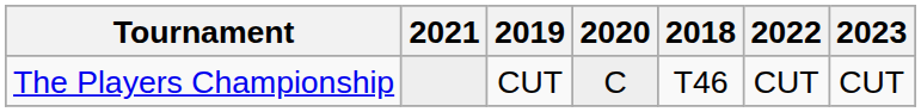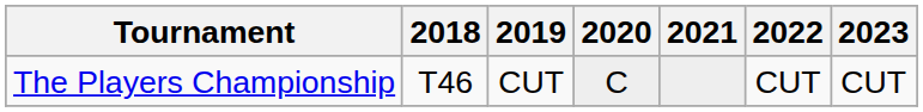 <table class="wikitable" style="font-size:95%;text-align:center;">
 <tr>
 <th>Tournament</th>
-<th>2021</th>
+<th>2018</th>
 <th>2019</th>
 <th>2020</th>
-<th>2018</th>
+<th>2021</th>
 <th>2022</th>
 <th>2023</th>
 </tr>
 <tr>
 <td align=left><a href='#'>The Players Championship</a></td>
-<td style="background:#eeeeee;"></td>
+<td>T46</td>
 <td>CUT</td>
 <td style="background:#eeeeee;">C</td>
-<td>T46</td>
+<td style="background:#eeeeee;"></td>
 <td>CUT</td>
 <td>CUT</td>
 </tr>
 </table>
